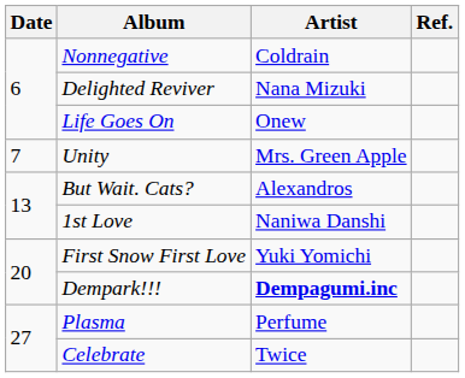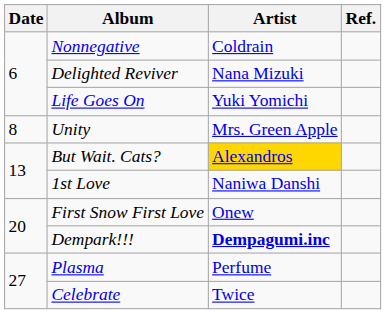 <table class="wikitable">
 <tr>
 <th>Date</th>
 <th>Album</th>
 <th>Artist</th>
 <th>Ref.</th>
 </tr>
 <tr>
 <td rowspan="3">6</td>
 <td><em><a href='#'>Nonnegative</a></em></td>
 <td><a href='#'>Coldrain</a></td>
 <td></td>
 </tr>
 <tr>
 <td><em>Delighted Reviver</em></td>
 <td><a href='#'>Nana Mizuki</a></td>
 <td></td>
 </tr>
 <tr>
 <td><em><a href='#'>Life Goes On</a></em></td>
-<td><a href='#'>Onew</a></td>
+<td><a href='#'>Yuki Yomichi</a></td>
 <td></td>
 </tr>
 <tr>
-<td>7</td>
+<td>8</td>
 <td><em>Unity</em></td>
 <td><a href='#'>Mrs. Green Apple</a></td>
 <td></td>
 </tr>
 <tr>
 <td rowspan="2">13</td>
 <td><em>But Wait. Cats?</em></td>
-<td><a href='#'>Alexandros</a></td>
+<td style="background: gold;"><a href='#'>Alexandros</a></td>
 <td></td>
 </tr>
 <tr>
 <td><em>1st Love</em></td>
 <td><a href='#'>Naniwa Danshi</a></td>
 <td></td>
 </tr>
 <tr>
 <td rowspan="2">20</td>
 <td><em>First Snow First Love</em></td>
-<td><a href='#'>Yuki Yomichi</a></td>
+<td><a href='#'>Onew</a></td>
 <td></td>
 </tr>
 <tr>
 <td><em>Dempark!!!</em></td>
 <td><strong><a href='#'>Dempagumi.inc</a></strong></td>
 <td></td>
 </tr>
 <tr>
 <td rowspan="2">27</td>
 <td><em><a href='#'>Plasma</a></em></td>
 <td><a href='#'>Perfume</a></td>
 <td></td>
 </tr>
 <tr>
 <td><em><a href='#'>Celebrate</a></em></td>
 <td><a href='#'>Twice</a></td>
 <td></td>
 </tr>
 </table>
